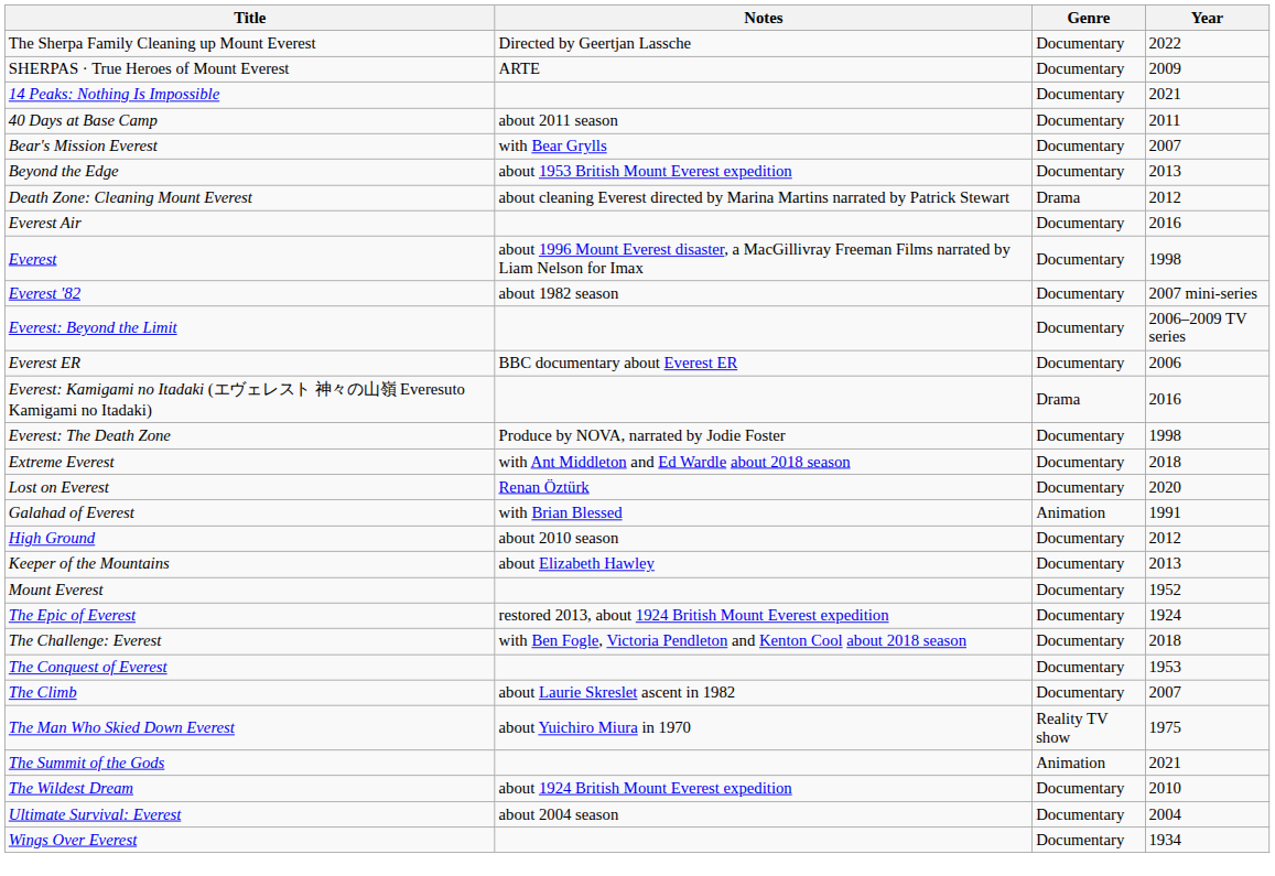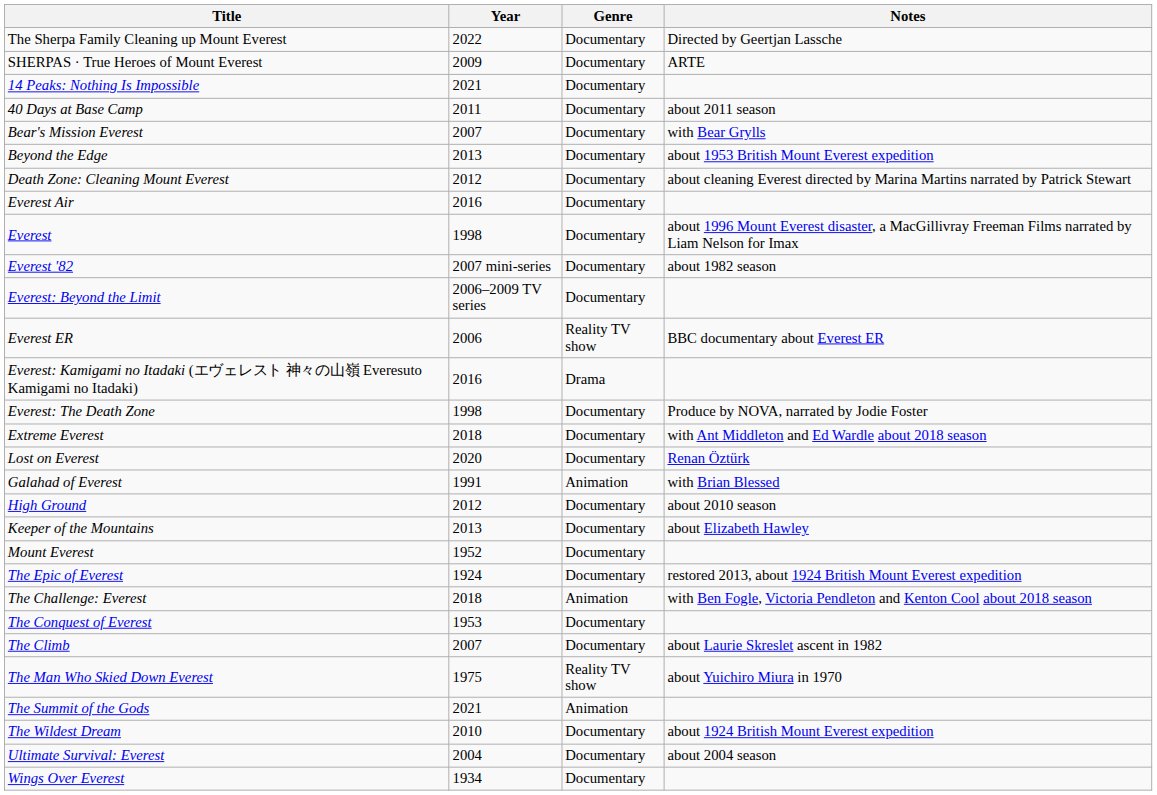 <table class="wikitable sortable">
 <tr>
 <th>Title</th>
+<th>Year</th>
+<th>Genre</th>
 <th>Notes</th>
-<th>Genre</th>
-<th>Year</th>
 </tr>
 <tr>
 <td>The Sherpa Family Cleaning up Mount Everest</td>
+<td>2022</td>
+<td>Documentary</td>
 <td>Directed by Geertjan Lassche</td>
-<td>Documentary</td>
-<td>2022</td>
 </tr>
 <tr>
 <td>SHERPAS · True Heroes of Mount Everest</td>
+<td>2009</td>
+<td>Documentary</td>
 <td>ARTE</td>
-<td>Documentary</td>
-<td>2009</td>
 </tr>
 <tr>
 <td><em><a href='#'>14 Peaks: Nothing Is Impossible</a></em></td>
+<td>2021</td>
+<td>Documentary</td>
 <td></td>
-<td>Documentary</td>
-<td>2021</td>
 </tr>
 <tr>
 <td><em>40 Days at Base Camp</em></td>
+<td>2011</td>
+<td>Documentary</td>
 <td> about 2011 season</td>
-<td>Documentary</td>
-<td>2011</td>
 </tr>
 <tr>
 <td><em>Bear's Mission Everest</em></td>
+<td>2007</td>
+<td>Documentary</td>
 <td>with <a href='#'>Bear Grylls</a></td>
-<td>Documentary</td>
-<td>2007</td>
 </tr>
 <tr>
 <td><em>Beyond the Edge</em></td>
+<td>2013</td>
+<td>Documentary</td>
 <td>about <a href='#'>1953 British Mount Everest expedition</a></td>
-<td>Documentary</td>
-<td>2013</td>
 </tr>
 <tr>
 <td><em>Death Zone: Cleaning Mount Everest</em></td>
+<td>2012</td>
+<td>Documentary</td>
 <td> about cleaning Everest directed by Marina Martins narrated by Patrick Stewart</td>
-<td>Drama</td>
-<td>2012</td>
 </tr>
 <tr>
 <td><em>Everest Air</em></td>
+<td>2016</td>
+<td>Documentary</td>
 <td></td>
-<td>Documentary</td>
-<td>2016</td>
 </tr>
 <tr>
 <td><em><a href='#'>Everest</a></em></td>
+<td>1998</td>
+<td>Documentary</td>
 <td>about <a href='#'>1996 Mount Everest disaster</a>, a MacGillivray Freeman Films narrated by Liam Nelson for Imax</td>
-<td>Documentary</td>
-<td>1998</td>
 </tr>
 <tr>
 <td><em><a href='#'>Everest '82</a></em></td>
+<td>2007 mini-series</td>
+<td>Documentary</td>
 <td>about 1982 season</td>
-<td>Documentary</td>
-<td>2007 mini-series</td>
 </tr>
 <tr>
 <td><em><a href='#'>Everest: Beyond the Limit</a></em></td>
+<td>2006–2009 TV series</td>
+<td>Documentary</td>
 <td></td>
-<td>Documentary</td>
-<td>2006–2009 TV series</td>
 </tr>
 <tr>
 <td><em>Everest ER</em></td>
+<td>2006</td>
+<td>Reality TV show</td>
 <td>BBC documentary about <a href='#'>Everest ER</a></td>
-<td>Documentary</td>
-<td>2006</td>
 </tr>
 <tr>
 <td><em>Everest: Kamigami no Itadaki</em> (エヴェレスト 神々の山嶺 Everesuto Kamigami no Itadaki)</td>
+<td>2016</td>
+<td>Drama</td>
 <td></td>
-<td>Drama</td>
-<td>2016</td>
 </tr>
 <tr>
 <td><em>Everest: The Death Zone</em></td>
+<td>1998</td>
+<td>Documentary</td>
 <td> Produce by NOVA, narrated by Jodie Foster</td>
-<td>Documentary</td>
-<td>1998</td>
 </tr>
 <tr>
 <td><em>Extreme Everest</em></td>
+<td>2018</td>
+<td>Documentary</td>
 <td>with <a href='#'>Ant Middleton</a> and <a href='#'>Ed Wardle</a> <a href='#'>about 2018 season</a></td>
-<td>Documentary</td>
-<td>2018</td>
 </tr>
 <tr>
 <td><em>Lost on Everest</em></td>
+<td>2020</td>
+<td>Documentary</td>
 <td><a href='#'>Renan Öztürk</a></td>
-<td>Documentary</td>
-<td>2020</td>
 </tr>
 <tr>
 <td><em>Galahad of Everest</em></td>
+<td>1991</td>
+<td>Animation</td>
 <td>with <a href='#'>Brian Blessed</a></td>
-<td>Animation</td>
-<td>1991</td>
 </tr>
 <tr>
 <td><em><a href='#'>High Ground</a></em></td>
+<td>2012</td>
+<td>Documentary</td>
 <td> about 2010 season</td>
-<td>Documentary</td>
-<td>2012</td>
 </tr>
 <tr>
 <td><em>Keeper of the Mountains</em></td>
+<td>2013</td>
+<td>Documentary</td>
 <td> about <a href='#'>Elizabeth Hawley</a></td>
-<td>Documentary</td>
-<td>2013</td>
 </tr>
 <tr>
 <td><em>Mount Everest</em></td>
+<td>1952</td>
+<td>Documentary</td>
 <td></td>
-<td>Documentary</td>
-<td>1952</td>
 </tr>
 <tr>
 <td><em><a href='#'>The Epic of Everest</a></em></td>
+<td>1924</td>
+<td>Documentary</td>
 <td>restored 2013, about <a href='#'>1924 British Mount Everest expedition</a></td>
-<td>Documentary</td>
-<td>1924</td>
 </tr>
 <tr>
 <td><em>The Challenge: Everest</em></td>
+<td>2018</td>
+<td>Animation</td>
 <td>with <a href='#'>Ben Fogle</a>, <a href='#'>Victoria Pendleton</a> and <a href='#'>Kenton Cool</a> <a href='#'>about 2018 season</a></td>
-<td>Documentary</td>
-<td>2018</td>
 </tr>
 <tr>
 <td><em><a href='#'>The Conquest of Everest</a></em></td>
+<td>1953</td>
+<td>Documentary</td>
 <td></td>
-<td>Documentary</td>
-<td>1953</td>
 </tr>
 <tr>
 <td><em><a href='#'>The Climb</a></em></td>
+<td>2007</td>
+<td>Documentary</td>
 <td>about <a href='#'>Laurie Skreslet</a> ascent in 1982</td>
-<td>Documentary</td>
-<td>2007</td>
 </tr>
 <tr>
 <td><em><a href='#'>The Man Who Skied Down Everest</a></em></td>
+<td>1975</td>
+<td>Reality TV show</td>
 <td>about <a href='#'>Yuichiro Miura</a> in 1970</td>
-<td>Reality TV show</td>
-<td>1975</td>
 </tr>
 <tr>
 <td><em><a href='#'>The Summit of the Gods</a></em></td>
+<td>2021</td>
+<td>Animation</td>
 <td></td>
-<td>Animation</td>
-<td>2021</td>
 </tr>
 <tr>
 <td><em><a href='#'>The Wildest Dream</a></em></td>
+<td>2010</td>
+<td>Documentary</td>
 <td>about <a href='#'>1924 British Mount Everest expedition</a></td>
-<td>Documentary</td>
-<td>2010</td>
 </tr>
 <tr>
 <td><em><a href='#'>Ultimate Survival: Everest</a></em></td>
+<td>2004</td>
+<td>Documentary</td>
 <td> about 2004 season</td>
-<td>Documentary</td>
-<td>2004</td>
 </tr>
 <tr>
 <td><em><a href='#'>Wings Over Everest</a></em></td>
+<td>1934</td>
+<td>Documentary</td>
 <td></td>
-<td>Documentary</td>
-<td>1934</td>
 </tr>
 </table>
